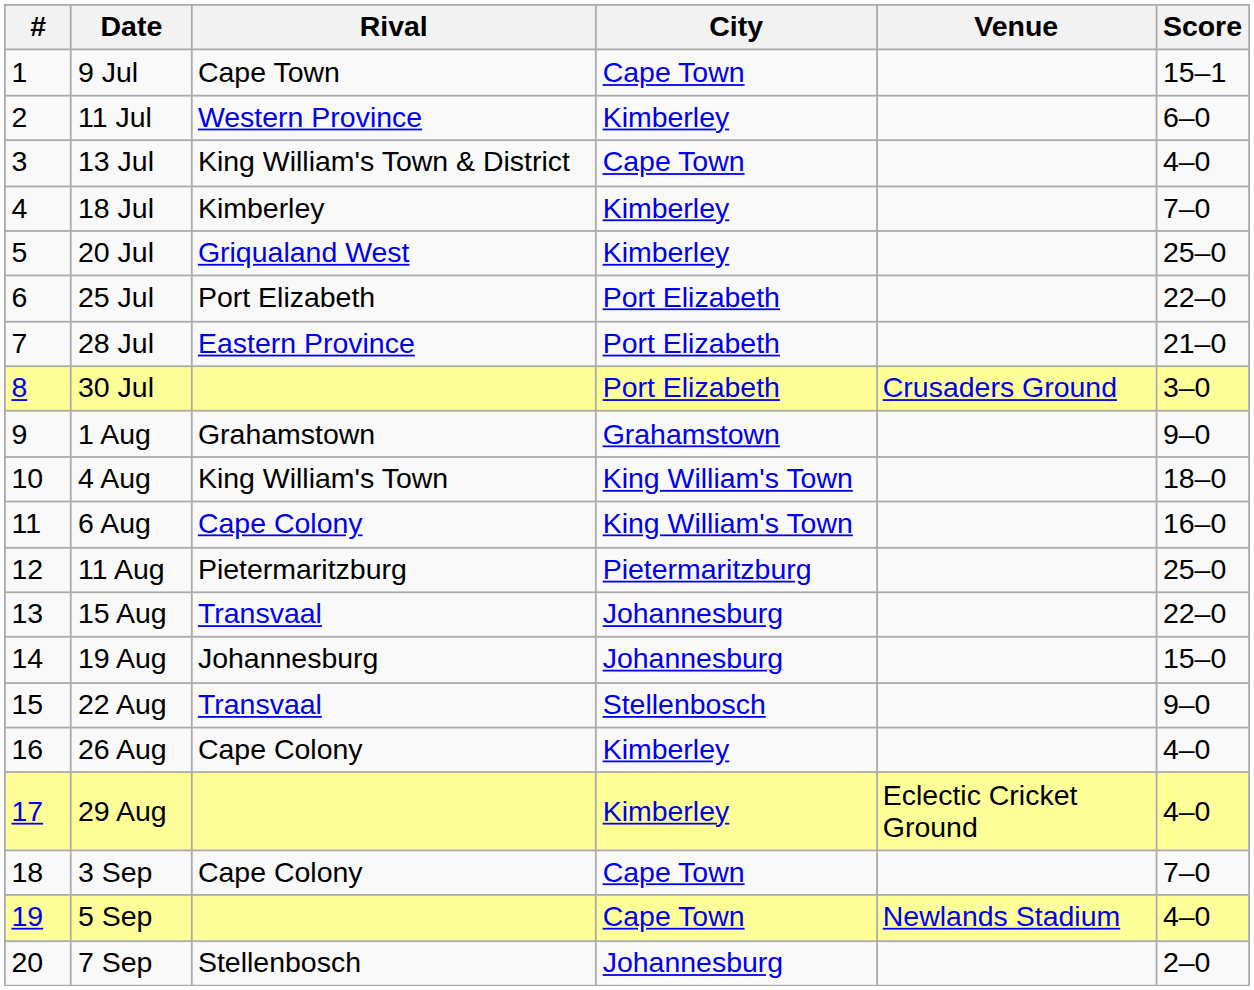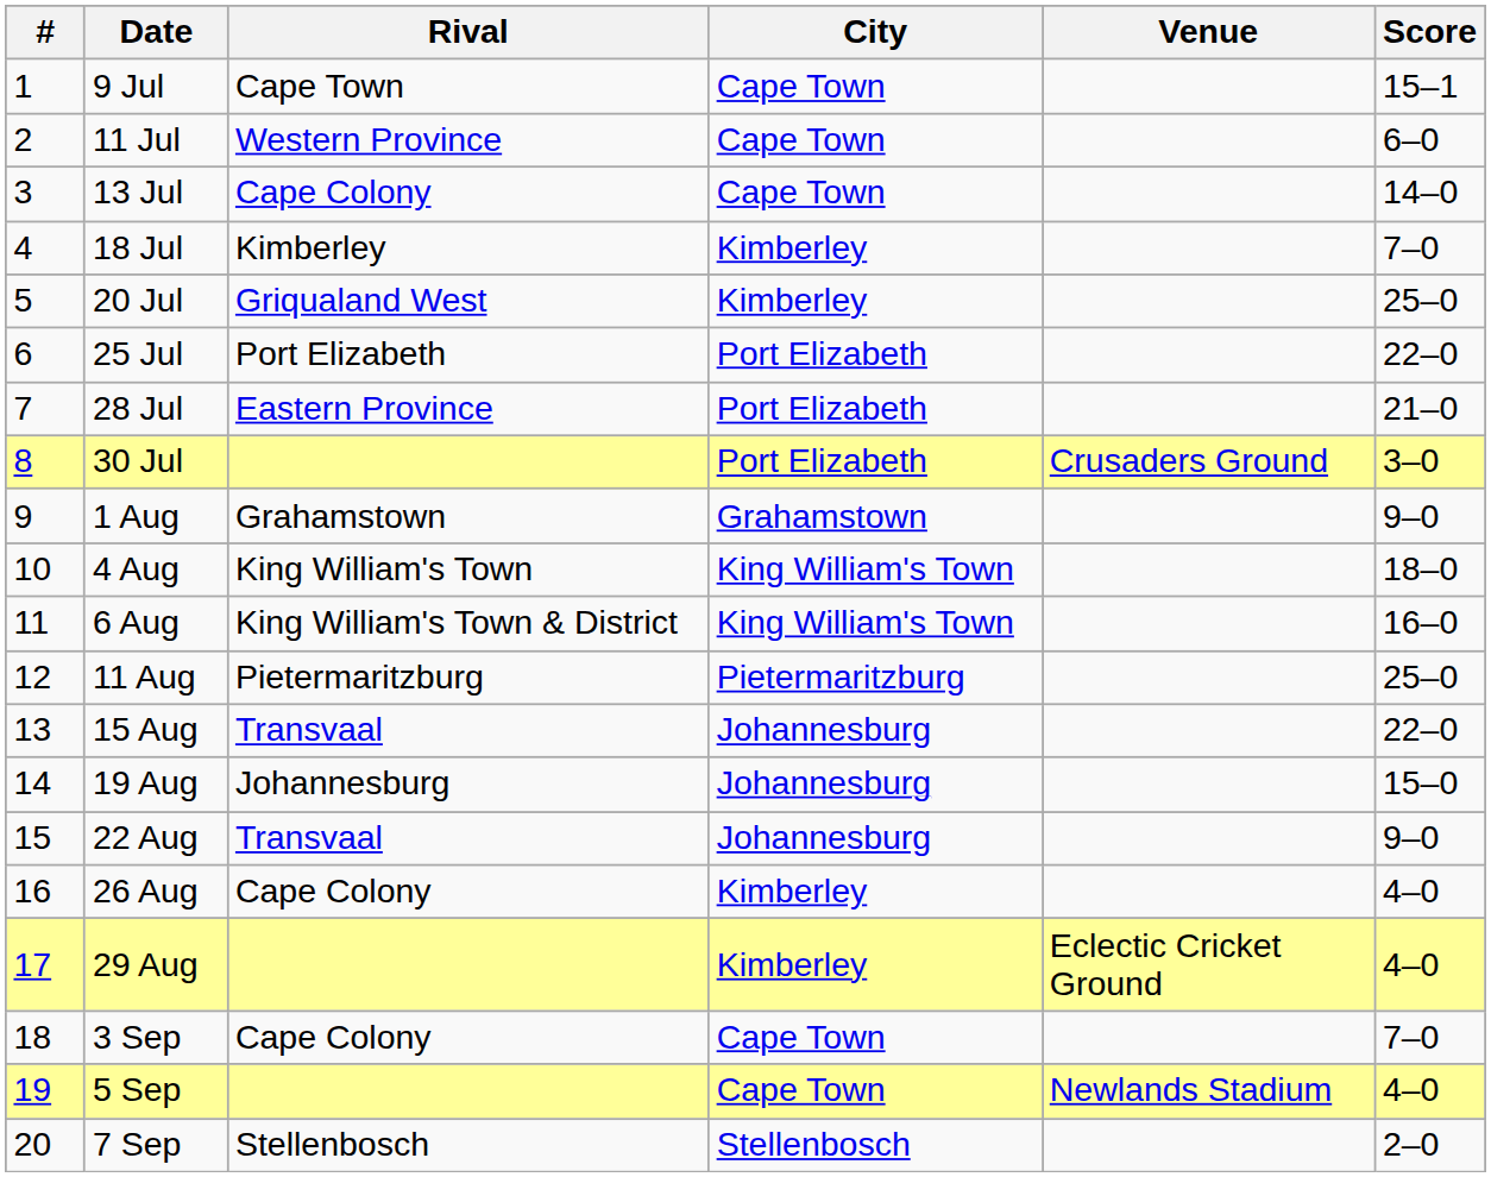 <table class="wikitable sortable">
 <tr>
 <th width=30px>#</th>
 <th width=60px>Date</th>
 <th width=220px>Rival</th>
 <th width=150px>City</th>
 <th width=150px>Venue</th>
 <th width=40px>Score</th>
 </tr>
 <tr>
 <td>1</td>
 <td>9 Jul</td>
 <td>Cape Town</td>
 <td><a href='#'>Cape Town</a></td>
 <td></td>
 <td>15–1</td>
 </tr>
 <tr>
 <td>2</td>
 <td>11 Jul</td>
 <td><a href='#'>Western Province</a></td>
-<td><a href='#'>Kimberley</a></td>
+<td><a href='#'>Cape Town</a></td>
 <td></td>
 <td>6–0</td>
 </tr>
 <tr>
 <td>3</td>
 <td>13 Jul</td>
-<td>King William's Town & District</td>
+<td><a href='#'>Cape Colony</a></td>
 <td><a href='#'>Cape Town</a></td>
 <td></td>
-<td>4–0</td>
+<td>14–0</td>
 </tr>
 <tr>
 <td>4</td>
 <td>18 Jul</td>
 <td>Kimberley</td>
 <td><a href='#'>Kimberley</a></td>
 <td></td>
 <td>7–0</td>
 </tr>
 <tr>
 <td>5</td>
 <td>20 Jul</td>
 <td><a href='#'>Griqualand West</a></td>
 <td><a href='#'>Kimberley</a></td>
 <td></td>
 <td>25–0</td>
 </tr>
 <tr>
 <td>6</td>
 <td>25 Jul</td>
 <td>Port Elizabeth</td>
 <td><a href='#'>Port Elizabeth</a></td>
 <td></td>
 <td>22–0</td>
 </tr>
 <tr>
 <td>7</td>
 <td>28 Jul</td>
 <td><a href='#'>Eastern Province</a></td>
 <td><a href='#'>Port Elizabeth</a></td>
 <td></td>
 <td>21–0</td>
 </tr>
 <tr bgcolor=#ffff99>
 <td><a href='#'>8</a></td>
 <td>30 Jul</td>
 <td></td>
 <td><a href='#'>Port Elizabeth</a></td>
 <td><a href='#'>Crusaders Ground</a></td>
 <td>3–0</td>
 </tr>
 <tr>
 <td>9</td>
 <td>1 Aug</td>
 <td>Grahamstown</td>
 <td><a href='#'>Grahamstown</a></td>
 <td></td>
 <td>9–0</td>
 </tr>
 <tr>
 <td>10</td>
 <td>4 Aug</td>
 <td>King William's Town</td>
 <td><a href='#'>King William's Town</a></td>
 <td></td>
 <td>18–0</td>
 </tr>
 <tr>
 <td>11</td>
 <td>6 Aug</td>
-<td><a href='#'>Cape Colony</a></td>
+<td>King William's Town & District</td>
 <td><a href='#'>King William's Town</a></td>
 <td></td>
 <td>16–0</td>
 </tr>
 <tr>
 <td>12</td>
 <td>11 Aug</td>
 <td>Pietermaritzburg</td>
 <td><a href='#'>Pietermaritzburg</a></td>
 <td></td>
 <td>25–0</td>
 </tr>
 <tr>
 <td>13</td>
 <td>15 Aug</td>
 <td><a href='#'>Transvaal</a></td>
 <td><a href='#'>Johannesburg</a></td>
 <td></td>
 <td>22–0</td>
 </tr>
 <tr>
 <td>14</td>
 <td>19 Aug</td>
 <td>Johannesburg</td>
 <td><a href='#'>Johannesburg</a></td>
 <td></td>
 <td>15–0</td>
 </tr>
 <tr>
 <td>15</td>
 <td>22 Aug</td>
 <td><a href='#'>Transvaal</a></td>
-<td><a href='#'>Stellenbosch</a></td>
+<td><a href='#'>Johannesburg</a></td>
 <td></td>
 <td>9–0</td>
 </tr>
 <tr>
 <td>16</td>
 <td>26 Aug</td>
 <td>Cape Colony</td>
 <td><a href='#'>Kimberley</a></td>
 <td></td>
 <td>4–0</td>
 </tr>
 <tr bgcolor=#ffff99>
 <td><a href='#'>17</a></td>
 <td>29 Aug</td>
 <td></td>
 <td><a href='#'>Kimberley</a></td>
 <td>Eclectic Cricket Ground</td>
 <td>4–0</td>
 </tr>
 <tr>
 <td>18</td>
 <td>3 Sep</td>
 <td>Cape Colony</td>
 <td><a href='#'>Cape Town</a></td>
 <td></td>
 <td>7–0</td>
 </tr>
 <tr bgcolor=#ffff99>
 <td><a href='#'>19</a></td>
 <td>5 Sep</td>
 <td></td>
 <td><a href='#'>Cape Town</a></td>
 <td><a href='#'>Newlands Stadium</a></td>
 <td>4–0</td>
 </tr>
 <tr>
 <td>20</td>
 <td>7 Sep</td>
 <td>Stellenbosch</td>
-<td><a href='#'>Johannesburg</a></td>
+<td><a href='#'>Stellenbosch</a></td>
 <td></td>
 <td>2–0</td>
 </tr>
 </table>
